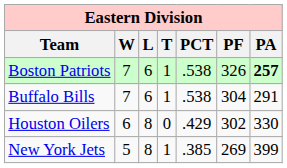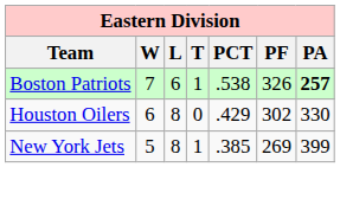 <table class="wikitable" style="text-align:center">
 <tr bgcolor="#ffcbcb">
 <td colspan="7" align="center"><strong>Eastern Division</strong></td>
 </tr>
 <tr bgcolor="#efefef">
 <th>Team</th>
 <th>W</th>
 <th>L</th>
 <th>T</th>
 <th>PCT</th>
 <th>PF</th>
 <th>PA</th>
 </tr>
 <tr style="background:#ccffcc">
 <td align="left"><a href='#'>Boston Patriots</a></td>
 <td>7</td>
 <td>6</td>
 <td>1</td>
 <td>.538</td>
 <td>326</td>
 <td><strong>257</strong></td>
 </tr>
 <tr>
-<td align="left"><a href='#'>Buffalo Bills</a></td>
-<td>7</td>
-<td>6</td>
-<td>1</td>
-<td>.538</td>
-<td>304</td>
-<td>291</td>
-</tr>
-<tr>
 <td align="left"><a href='#'>Houston Oilers</a></td>
 <td>6</td>
 <td>8</td>
 <td>0</td>
 <td>.429</td>
 <td>302</td>
 <td>330</td>
 </tr>
 <tr>
 <td align="left"><a href='#'>New York Jets</a></td>
 <td>5</td>
 <td>8</td>
 <td>1</td>
 <td>.385</td>
 <td>269</td>
 <td>399</td>
 </tr>
 </table>
